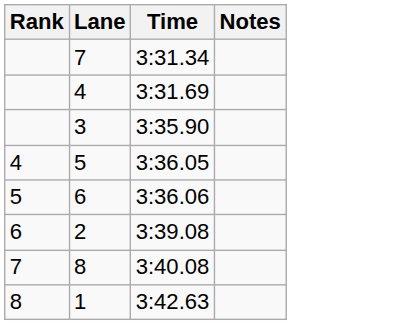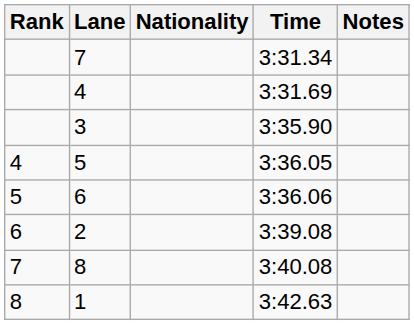 <table class="wikitable">
 <tr>
 <th>Rank</th>
 <th>Lane</th>
+<th>Nationality</th>
 <th>Time</th>
 <th>Notes</th>
 </tr>
 <tr>
 <td></td>
 <td>7</td>
+<td></td>
 <td>3:31.34</td>
 <td></td>
 </tr>
 <tr>
 <td></td>
 <td>4</td>
+<td></td>
 <td>3:31.69</td>
 <td></td>
 </tr>
 <tr>
 <td></td>
 <td>3</td>
+<td></td>
 <td>3:35.90</td>
 <td></td>
 </tr>
 <tr>
 <td>4</td>
 <td>5</td>
+<td></td>
 <td>3:36.05</td>
 <td></td>
 </tr>
 <tr>
 <td>5</td>
 <td>6</td>
+<td></td>
 <td>3:36.06</td>
 <td></td>
 </tr>
 <tr>
 <td>6</td>
 <td>2</td>
+<td></td>
 <td>3:39.08</td>
 <td></td>
 </tr>
 <tr>
 <td>7</td>
 <td>8</td>
+<td></td>
 <td>3:40.08</td>
 <td></td>
 </tr>
 <tr>
 <td>8</td>
 <td>1</td>
+<td></td>
 <td>3:42.63</td>
 <td></td>
 </tr>
 </table>
